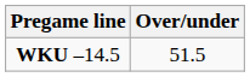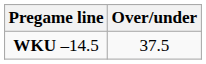 <table class="wikitable">
 <tr align="center">
 <th style=>Pregame line</th>
 <th style=>Over/under</th>
 </tr>
 <tr align="center">
 <td><strong>WKU</strong> –14.5</td>
-<td>51.5</td>
+<td>37.5</td>
 </tr>
 </table>
